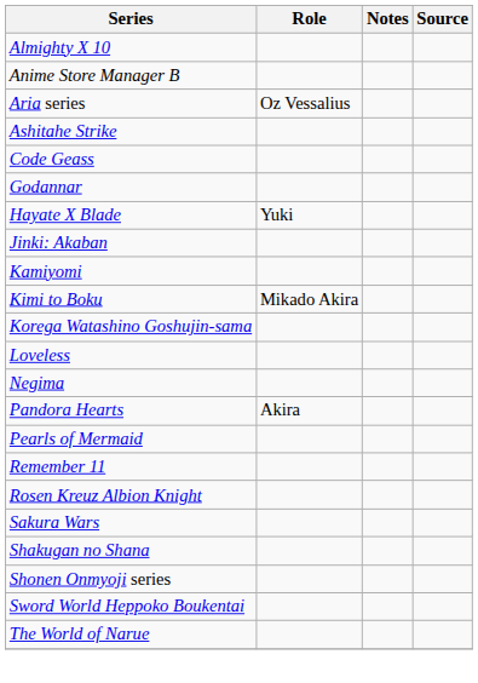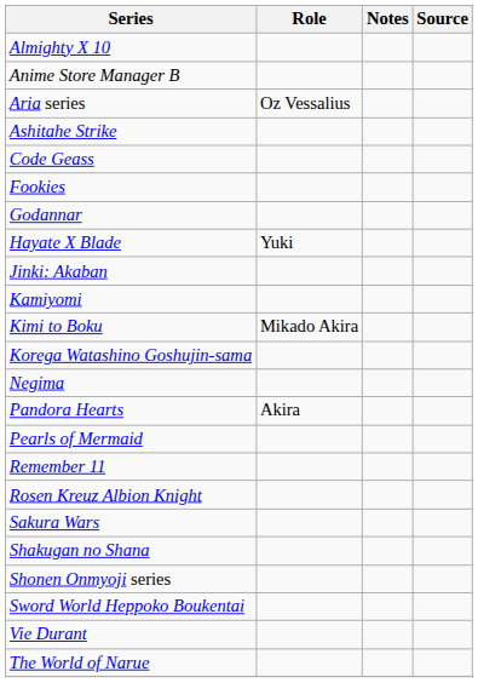 <table class="wikitable sortable plainrowheaders">
 <tr>
 <th>Series</th>
 <th>Role</th>
 <th class="unsortable">Notes</th>
 <th class="unsortable">Source</th>
 </tr>
 <tr>
 <td><em><a href='#'>Almighty X 10</a></em></td>
 <td></td>
 <td></td>
 <td></td>
 </tr>
 <tr>
 <td><em>Anime Store Manager B</em></td>
 <td></td>
 <td></td>
 <td></td>
 </tr>
 <tr>
 <td><em><a href='#'>Aria</a></em> series</td>
 <td>Oz Vessalius</td>
 <td></td>
 <td></td>
 </tr>
 <tr>
 <td><em><a href='#'>Ashitahe Strike</a></em></td>
 <td></td>
 <td></td>
 <td></td>
 </tr>
 <tr>
 <td><em><a href='#'>Code Geass</a></em></td>
 <td></td>
 <td></td>
 <td></td>
 </tr>
 <tr>
+<td><em><a href='#'>Fookies</a></em></td>
+<td></td>
+<td></td>
+<td></td>
+</tr>
+<tr>
 <td><em><a href='#'>Godannar</a></em></td>
 <td></td>
 <td></td>
 <td></td>
 </tr>
 <tr>
 <td><em><a href='#'>Hayate X Blade</a></em></td>
 <td>Yuki</td>
 <td></td>
 <td></td>
 </tr>
 <tr>
 <td><em><a href='#'>Jinki: Akaban</a></em></td>
 <td></td>
 <td></td>
 <td></td>
 </tr>
 <tr>
 <td><em><a href='#'>Kamiyomi</a></em></td>
 <td></td>
 <td></td>
 <td></td>
 </tr>
 <tr>
 <td><em><a href='#'>Kimi to Boku</a></em></td>
 <td>Mikado Akira</td>
 <td></td>
 <td></td>
 </tr>
 <tr>
 <td><em><a href='#'>Korega Watashino Goshujin-sama</a> </em></td>
-<td></td>
-<td></td>
-<td></td>
-</tr>
-<tr>
-<td><em><a href='#'>Loveless</a></em></td>
 <td></td>
 <td></td>
 <td></td>
 </tr>
 <tr>
 <td><em><a href='#'>Negima</a></em></td>
 <td></td>
 <td></td>
 <td></td>
 </tr>
 <tr>
 <td><em><a href='#'>Pandora Hearts</a></em></td>
 <td>Akira</td>
 <td></td>
 <td></td>
 </tr>
 <tr>
 <td><em><a href='#'>Pearls of Mermaid</a></em></td>
 <td></td>
 <td></td>
 <td></td>
 </tr>
 <tr>
 <td><em><a href='#'>Remember 11</a></em></td>
 <td></td>
 <td></td>
 <td></td>
 </tr>
 <tr>
 <td><em><a href='#'>Rosen Kreuz Albion Knight</a></em></td>
 <td></td>
 <td></td>
 <td></td>
 </tr>
 <tr>
 <td><em><a href='#'>Sakura Wars</a></em></td>
 <td></td>
 <td></td>
 <td></td>
 </tr>
 <tr>
 <td><em><a href='#'>Shakugan no Shana</a></em></td>
 <td></td>
 <td></td>
 <td></td>
 </tr>
 <tr>
 <td><em><a href='#'>Shonen Onmyoji</a></em> series</td>
 <td></td>
 <td></td>
 <td></td>
 </tr>
 <tr>
 <td><em><a href='#'>Sword World Heppoko Boukentai</a></em></td>
 <td></td>
 <td></td>
 <td></td>
 </tr>
 <tr>
+<td><em><a href='#'>Vie Durant</a></em></td>
+<td></td>
+<td></td>
+<td></td>
+</tr>
+<tr>
 <td><em><a href='#'>The World of Narue</a></em></td>
 <td></td>
 <td></td>
 <td></td>
 </tr>
 <tr>
 </tr>
 </table>
